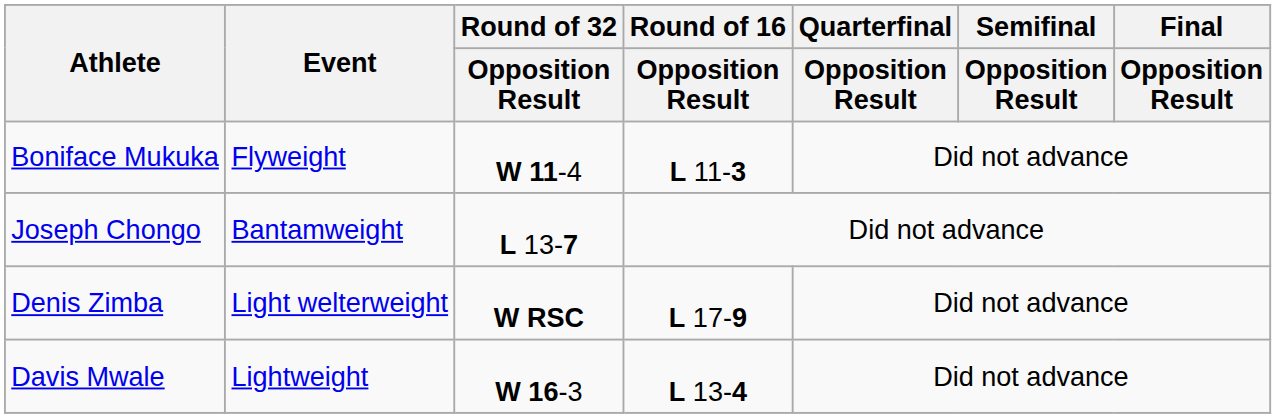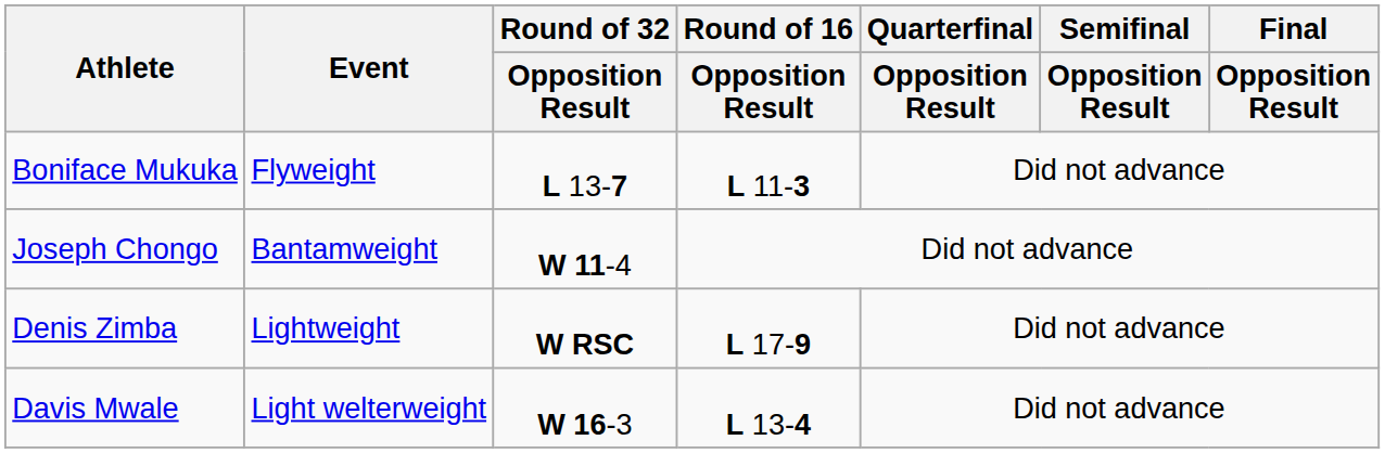 <table class=wikitable style=font-size:90%>
 <tr>
 <th rowspan=2>Athlete</th>
 <th rowspan=2>Event</th>
 <th>Round of 32</th>
 <th>Round of 16</th>
 <th>Quarterfinal</th>
 <th>Semifinal</th>
 <th>Final</th>
 </tr>
 <tr>
 <th>Opposition<br>Result</th>
 <th>Opposition<br>Result</th>
 <th>Opposition<br>Result</th>
 <th>Opposition<br>Result</th>
 <th>Opposition<br>Result</th>
 </tr>
 <tr>
 <td><a href='#'>Boniface Mukuka</a></td>
 <td><a href='#'>Flyweight</a></td>
-<td align=center><br><strong>W</strong> <strong>11</strong>-4</td>
+<td align=center><br><strong>L</strong> 13-<strong>7</strong></td>
 <td align=center><br><strong>L</strong> 11-<strong>3</strong></td>
 <td colspan=3 align=center>Did not advance</td>
 </tr>
 <tr>
 <td><a href='#'>Joseph Chongo</a></td>
 <td><a href='#'>Bantamweight</a></td>
-<td align=center><br><strong>L</strong> 13-<strong>7</strong></td>
+<td align=center><br><strong>W</strong> <strong>11</strong>-4</td>
 <td colspan=4 align=center>Did not advance</td>
 </tr>
 <tr>
 <td><a href='#'>Denis Zimba</a></td>
-<td><a href='#'>Light welterweight</a></td>
+<td><a href='#'>Lightweight</a></td>
 <td align=center><br><strong>W</strong> <strong>RSC</strong></td>
 <td align=center><br><strong>L</strong> 17-<strong>9</strong></td>
 <td colspan=3 align=center>Did not advance</td>
 </tr>
 <tr>
 <td><a href='#'>Davis Mwale</a></td>
-<td><a href='#'>Lightweight</a></td>
+<td><a href='#'>Light welterweight</a></td>
 <td align=center><br><strong>W</strong> <strong>16</strong>-3</td>
 <td align=center><br><strong>L</strong> 13-<strong>4</strong></td>
 <td colspan=3 align=center>Did not advance</td>
 </tr>
 </table>
